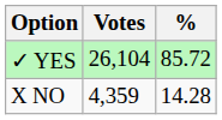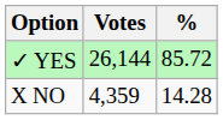 <table class="wikitable">
 <tr>
 <th>Option</th>
 <th>Votes</th>
 <th>%</th>
 </tr>
 <tr>
 <td style=background:#bbf8be>✓ YES</td>
-<td style=background:#bbf8be>26,104</td>
+<td style=background:#bbf8be>26,144</td>
 <td style=background:#bbf8be>85.72</td>
 </tr>
 <tr>
 <td>X NO</td>
 <td>4,359</td>
 <td>14.28</td>
 </tr>
 </table>
